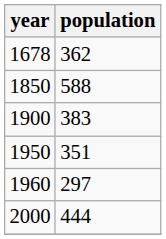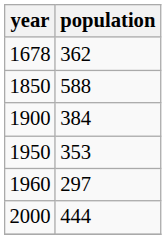 <table class="wikitable">
 <tr>
 <th>year</th>
 <th>population</th>
 </tr>
 <tr>
 <td>1678</td>
 <td>362</td>
 </tr>
 <tr>
 <td>1850</td>
 <td>588</td>
 </tr>
 <tr>
 <td>1900</td>
-<td>383</td>
+<td>384</td>
 </tr>
 <tr>
 <td>1950</td>
-<td>351</td>
+<td>353</td>
 </tr>
 <tr>
 <td>1960</td>
 <td>297</td>
 </tr>
 <tr>
 <td>2000</td>
 <td>444</td>
 </tr>
 <tr>
 </tr>
 </table>
